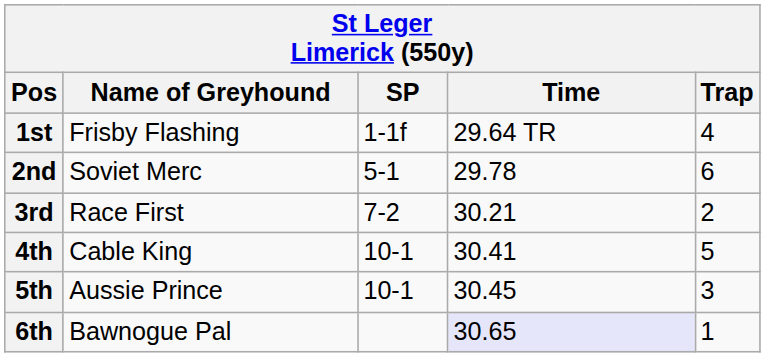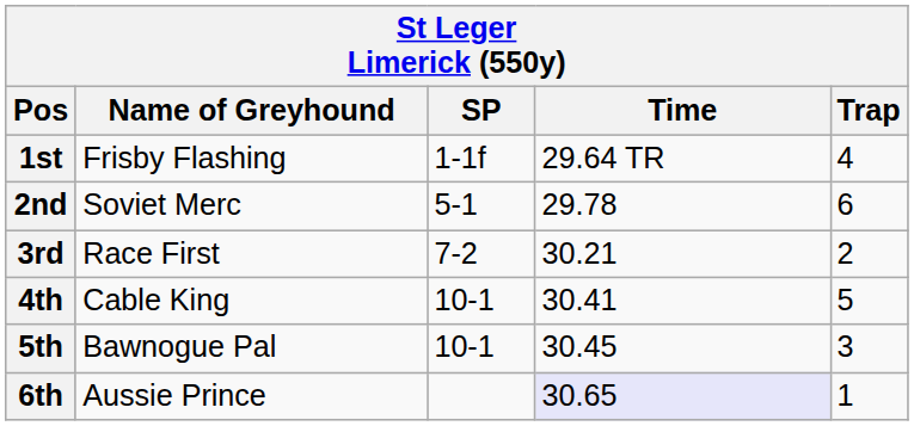 <table class="wikitable">
 <tr>
 <th colspan="6"><a href='#'>St Leger</a><br> <a href='#'>Limerick</a> (550y)</th>
 </tr>
 <tr>
 <th width=30>Pos</th>
 <th width=180>Name of Greyhound</th>
 <th width=50>SP</th>
 <th width=150>Time</th>
 <th width=30>Trap</th>
 </tr>
 <tr>
 <th>1st</th>
 <td>Frisby Flashing </td>
 <td>1-1f</td>
 <td>29.64 TR</td>
 <td>4</td>
 </tr>
 <tr>
 <th>2nd</th>
 <td>Soviet Merc</td>
 <td>5-1</td>
 <td>29.78</td>
 <td>6</td>
 </tr>
 <tr>
 <th>3rd</th>
 <td>Race First</td>
 <td>7-2</td>
 <td>30.21</td>
 <td>2</td>
 </tr>
 <tr>
 <th>4th</th>
 <td>Cable King</td>
 <td>10-1</td>
 <td>30.41</td>
 <td>5</td>
 </tr>
 <tr>
 <th>5th</th>
-<td>Aussie Prince</td>
+<td>Bawnogue Pal</td>
 <td>10-1</td>
 <td>30.45</td>
 <td>3</td>
 </tr>
 <tr>
 <th>6th</th>
-<td>Bawnogue Pal</td>
+<td>Aussie Prince</td>
 <td></td>
 <td style="background: lavender;">30.65</td>
 <td>1</td>
 </tr>
 </table>
